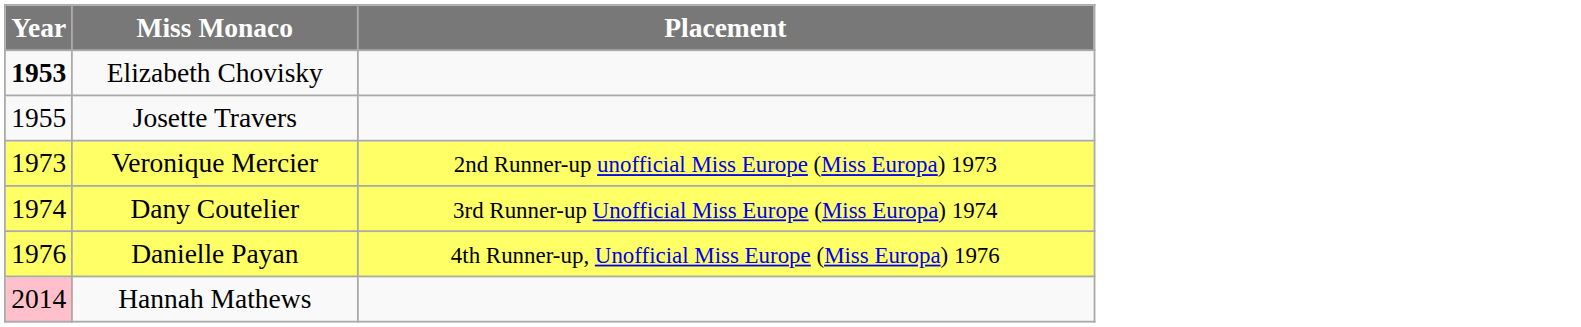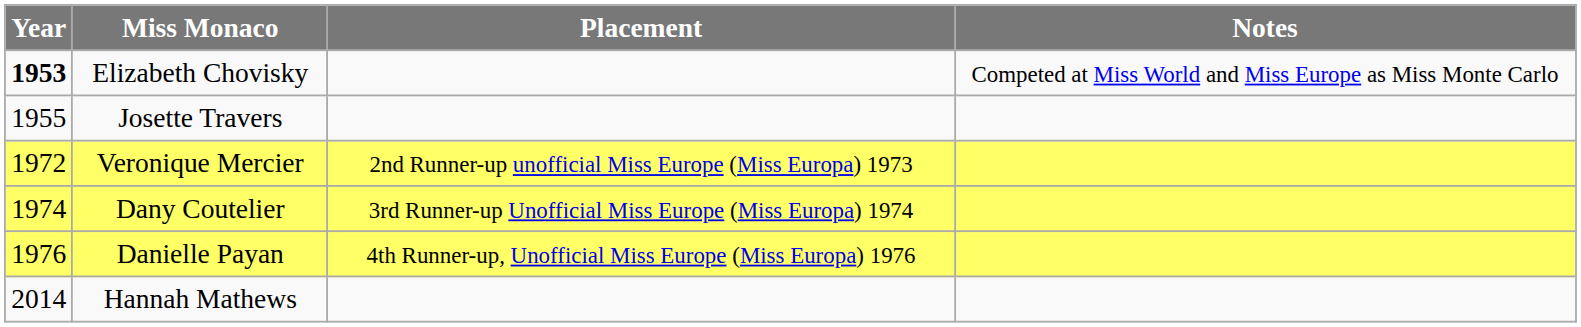 <table class="wikitable sortable" style="font-size: 95%; text-align:center">
 <tr>
 <th width="30" style="background-color:#787878;color:#FFFFFF;">Year</th>
 <th width="150" style="background-color:#787878;color:#FFFFFF;">Miss Monaco</th>
 <th width="400" style="background-color:#787878;color:#FFFFFF;">Placement</th>
+<th width="400" style="background-color:#787878;color:#FFFFFF;">Notes</th>
 </tr>
 <tr>
 <td><strong>1953</strong></td>
 <td>Elizabeth Chovisky</td>
 <td></td>
+<td><small>Competed at <a href='#'>Miss World</a> and <a href='#'>Miss Europe</a> as Miss Monte Carlo</small></td>
 </tr>
 <tr>
 <td>1955</td>
 <td>Josette Travers</td>
 <td></td>
+<td></td>
 </tr>
 <tr style="background-color:#FFFF66;">
-<td>1973</td>
+<td>1972</td>
 <td>Veronique Mercier</td>
 <td><small>2nd Runner-up <a href='#'>unofficial Miss Europe</a> (<a href='#'>Miss Europa</a>) 1973</small></td>
+<td></td>
 </tr>
 <tr style="background-color:#FFFF66;">
 <td>1974</td>
 <td>Dany Coutelier</td>
 <td><small>3rd Runner-up <a href='#'>Unofficial Miss Europe</a> (<a href='#'>Miss Europa</a>) 1974</small></td>
+<td></td>
 </tr>
 <tr style="background-color:#FFFF66;">
 <td>1976</td>
 <td>Danielle Payan</td>
 <td><small>4th Runner-up, <a href='#'>Unofficial Miss Europe</a> (<a href='#'>Miss Europa</a>) 1976</small></td>
+<td></td>
 </tr>
 <tr>
-<td style="background: pink;">2014</td>
+<td>2014</td>
 <td>Hannah Mathews</td>
+<td></td>
 <td></td>
 </tr>
 </table>
